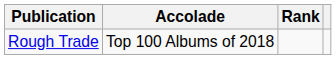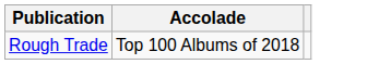 <table class="sortable wikitable">
 <tr>
 <th>Publication</th>
 <th>Accolade</th>
-<th>Rank</th>
 <th class="unsortable"></th>
 </tr>
 <tr>
 <td><a href='#'>Rough Trade</a></td>
 <td>Top 100 Albums of 2018</td>
 <td></td>
-<td></td>
 </tr>
 </table>
